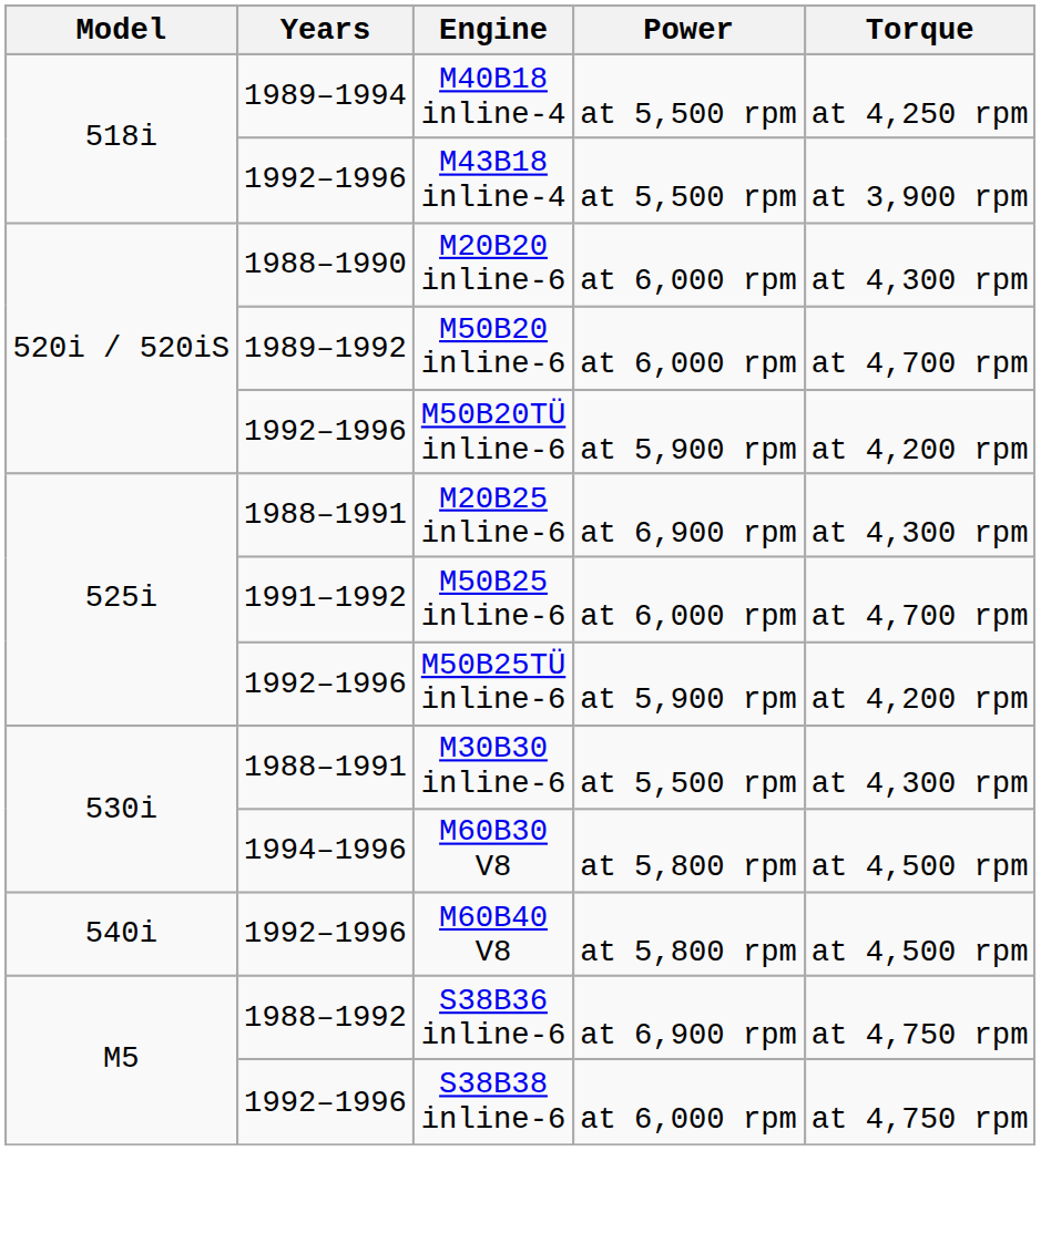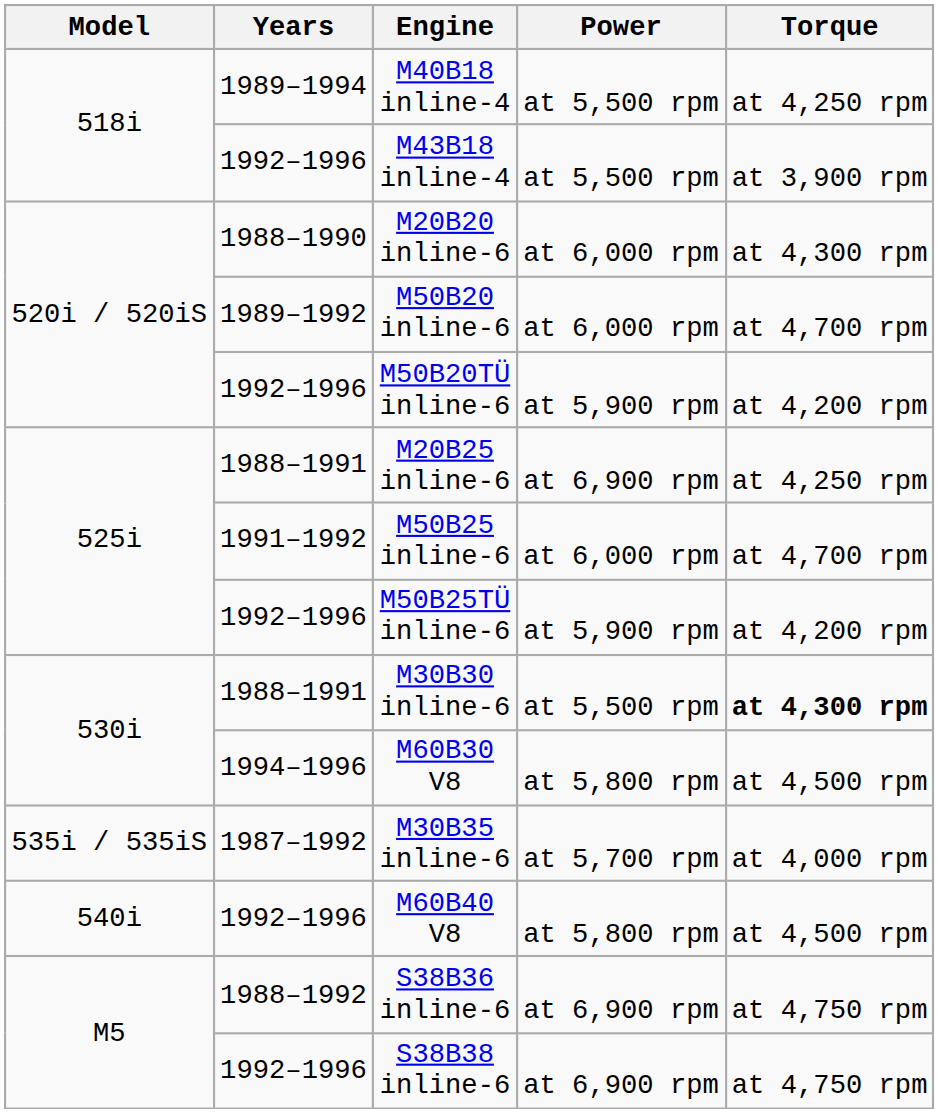 <table class="wikitable sortable" style="text-align: center;">
 <tr style="vertical-align:middle;">
 <th>Model</th>
 <th>Years</th>
 <th>Engine</th>
 <th>Power</th>
 <th>Torque</th>
 </tr>
 <tr>
 <td rowspan=2>518i</td>
 <td>1989–1994</td>
 <td><a href='#'>M40B18</a> <br> inline-4</td>
 <td><br> at 5,500 rpm</td>
 <td> <br> at 4,250 rpm</td>
 </tr>
 <tr>
 <td>1992–1996</td>
 <td><a href='#'>M43B18</a> <br> inline-4</td>
 <td><br> at 5,500 rpm</td>
 <td> <br> at 3,900 rpm</td>
 </tr>
 <tr>
 <td rowspan=3>520i / 520iS</td>
 <td>1988–1990</td>
 <td><a href='#'>M20B20</a> <br> inline-6</td>
 <td><br> at 6,000 rpm</td>
 <td> <br> at 4,300 rpm</td>
 </tr>
 <tr>
 <td>1989–1992</td>
 <td><a href='#'>M50B20</a> <br> inline-6</td>
 <td><br> at 6,000 rpm</td>
 <td> <br> at 4,700 rpm</td>
 </tr>
 <tr>
 <td>1992–1996</td>
 <td><a href='#'>M50B20TÜ</a> <br> inline-6</td>
 <td><br> at 5,900 rpm</td>
 <td> <br> at 4,200 rpm</td>
 </tr>
 <tr>
 <td rowspan=3>525i</td>
 <td>1988–1991</td>
 <td><a href='#'>M20B25</a> <br> inline-6</td>
 <td><br> at 6,900 rpm</td>
-<td> <br> at 4,300 rpm</td>
+<td> <br> at 4,250 rpm</td>
 </tr>
 <tr>
 <td>1991–1992</td>
 <td><a href='#'>M50B25</a> <br> inline-6</td>
 <td> <br> at 6,000 rpm</td>
 <td> <br> at 4,700 rpm</td>
 </tr>
 <tr>
 <td>1992–1996</td>
 <td><a href='#'>M50B25TÜ</a> <br> inline-6</td>
 <td><br> at 5,900 rpm</td>
 <td> <br> at 4,200 rpm</td>
 </tr>
 <tr>
 <td rowspan=2>530i</td>
 <td>1988–1991</td>
 <td><a href='#'>M30B30</a> <br> inline-6</td>
 <td><br> at 5,500 rpm</td>
-<td> <br> at 4,300 rpm</td>
+<td><strong> <br> at 4,300 rpm</strong></td>
 </tr>
 <tr>
 <td>1994–1996</td>
 <td><a href='#'>M60B30</a> <br> V8</td>
 <td> <br> at 5,800 rpm</td>
 <td> <br> at 4,500 rpm</td>
+</tr>
+<tr>
+<td>535i / 535iS</td>
+<td>1987–1992</td>
+<td><a href='#'>M30B35</a> <br> inline-6</td>
+<td><br> at 5,700 rpm</td>
+<td> <br> at 4,000 rpm</td>
 </tr>
 <tr>
 <td>540i</td>
 <td>1992–1996</td>
 <td><a href='#'>M60B40</a> <br> V8</td>
 <td><br> at 5,800 rpm</td>
 <td> <br> at 4,500 rpm</td>
 </tr>
 <tr>
 <td rowspan=2>M5</td>
 <td>1988–1992</td>
 <td><a href='#'>S38B36</a> <br> inline-6</td>
 <td><br> at 6,900 rpm</td>
 <td> <br> at 4,750 rpm</td>
 </tr>
 <tr>
 <td>1992–1996</td>
 <td><a href='#'>S38B38</a> <br> inline-6</td>
-<td><br> at 6,000 rpm</td>
+<td><br> at 6,900 rpm</td>
 <td> <br> at 4,750 rpm</td>
 </tr>
 </table>
